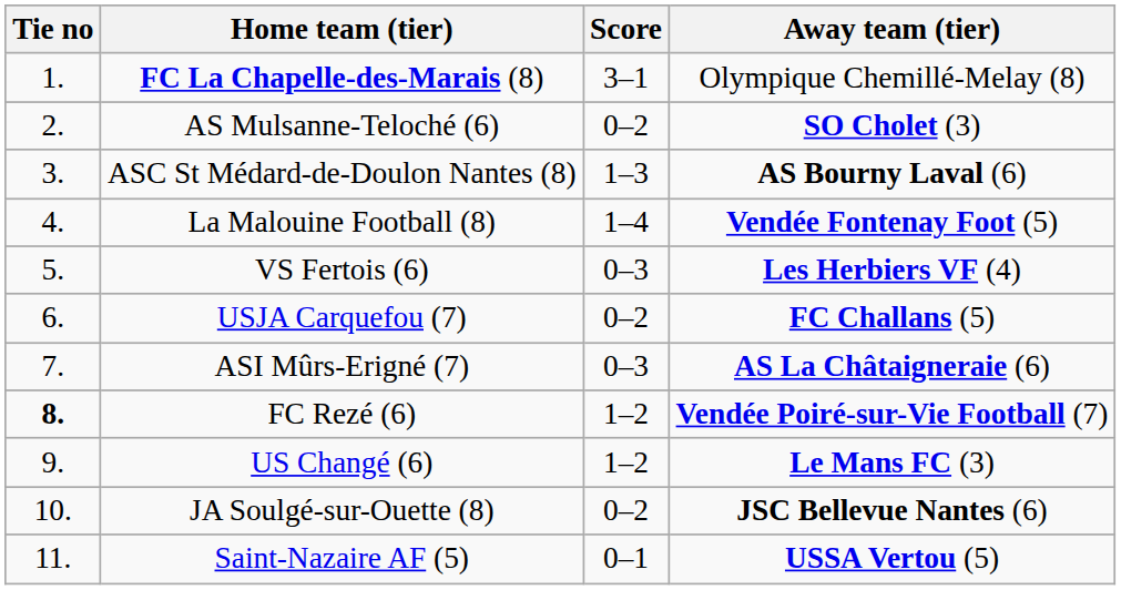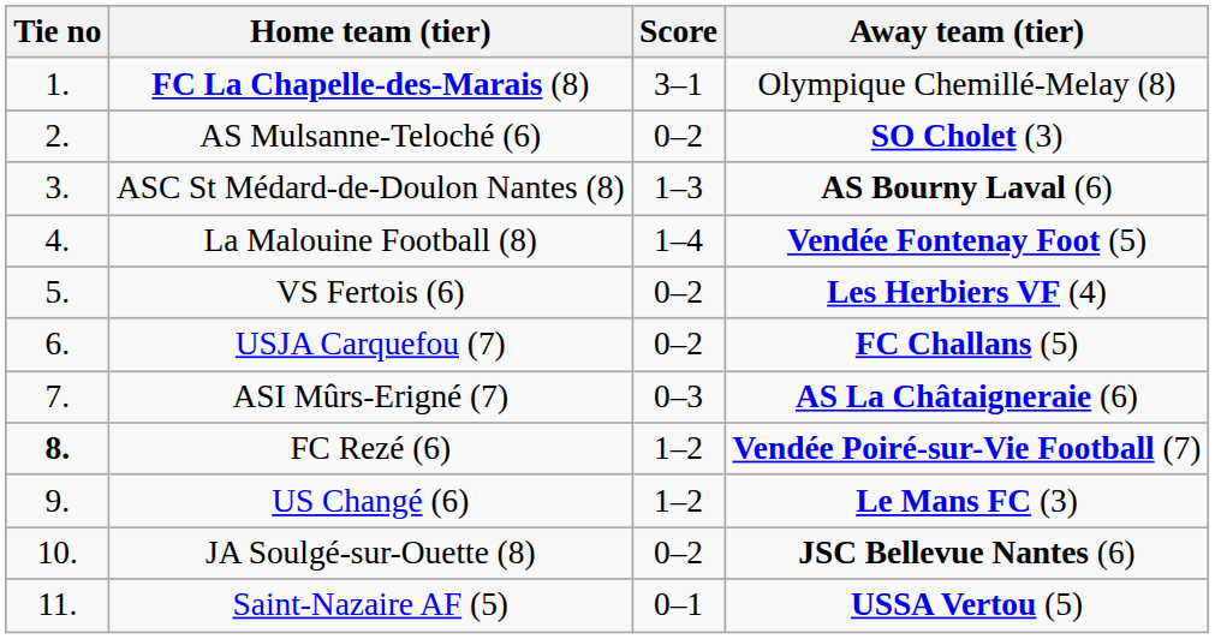 <table class="wikitable" style="text-align: center">
 <tr>
 <th>Tie no</th>
 <th>Home team (tier)</th>
 <th>Score</th>
 <th>Away team (tier)</th>
 </tr>
 <tr>
 <td>1.</td>
 <td><strong><a href='#'>FC La Chapelle-des-Marais</a></strong> (8)</td>
 <td>3–1</td>
 <td>Olympique Chemillé-Melay (8)</td>
 </tr>
 <tr>
 <td>2.</td>
 <td>AS Mulsanne-Teloché (6)</td>
 <td>0–2 </td>
 <td><strong><a href='#'>SO Cholet</a></strong> (3)</td>
 </tr>
 <tr>
 <td>3.</td>
 <td>ASC St Médard-de-Doulon Nantes (8)</td>
 <td>1–3</td>
 <td><strong>AS Bourny Laval</strong> (6)</td>
 </tr>
 <tr>
 <td>4.</td>
 <td>La Malouine Football (8)</td>
 <td>1–4</td>
 <td><strong><a href='#'>Vendée Fontenay Foot</a></strong> (5)</td>
 </tr>
 <tr>
 <td>5.</td>
 <td>VS Fertois (6)</td>
-<td>0–3 </td>
+<td>0–2</td>
 <td><strong><a href='#'>Les Herbiers VF</a></strong> (4)</td>
 </tr>
 <tr>
 <td>6.</td>
 <td><a href='#'>USJA Carquefou</a> (7)</td>
 <td>0–2</td>
 <td><strong><a href='#'>FC Challans</a></strong> (5)</td>
 </tr>
 <tr>
 <td>7.</td>
 <td>ASI Mûrs-Erigné (7)</td>
 <td>0–3</td>
 <td><strong><a href='#'>AS La Châtaigneraie</a></strong> (6)</td>
 </tr>
 <tr>
 <td><strong>8.</strong></td>
 <td>FC Rezé (6)</td>
 <td>1–2</td>
 <td><strong><a href='#'>Vendée Poiré-sur-Vie Football</a></strong> (7)</td>
 </tr>
 <tr>
 <td>9.</td>
 <td><a href='#'>US Changé</a> (6)</td>
 <td>1–2</td>
 <td><strong><a href='#'>Le Mans FC</a></strong> (3)</td>
 </tr>
 <tr>
 <td>10.</td>
 <td>JA Soulgé-sur-Ouette (8)</td>
 <td>0–2</td>
 <td><strong>JSC Bellevue Nantes</strong> (6)</td>
 </tr>
 <tr>
 <td>11.</td>
 <td><a href='#'>Saint-Nazaire AF</a> (5)</td>
 <td>0–1</td>
 <td><strong><a href='#'>USSA Vertou</a></strong> (5)</td>
 </tr>
 </table>
